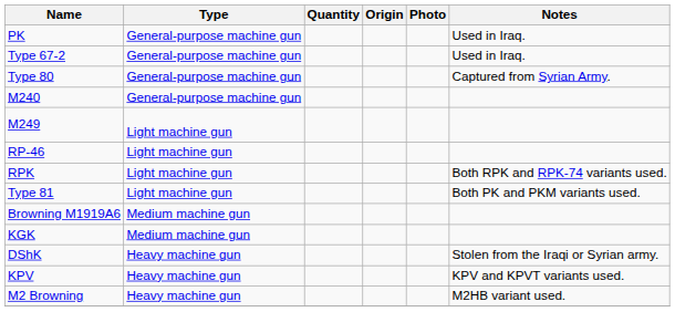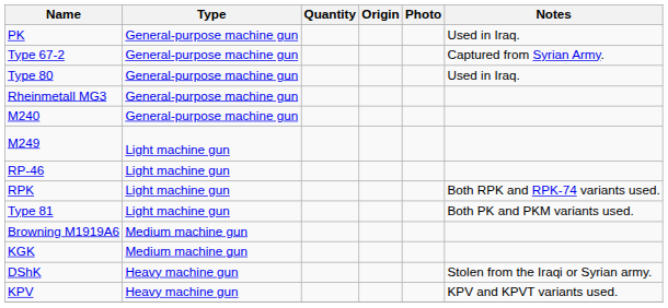 <table class="wikitable sortable" id="tableTempleWikiAl">
 <tr>
 <th>Name</th>
 <th>Type</th>
 <th>Quantity</th>
 <th>Origin</th>
 <th>Photo</th>
 <th>Notes</th>
 </tr>
 <tr>
 <td><a href='#'>PK</a></td>
 <td><a href='#'>General-purpose machine gun</a></td>
 <td></td>
 <td></td>
 <td></td>
 <td>Used in Iraq.</td>
 </tr>
 <tr>
 <td><a href='#'>Type 67-2</a></td>
 <td><a href='#'>General-purpose machine gun</a></td>
 <td></td>
 <td></td>
 <td></td>
-<td>Used in Iraq.</td>
+<td>Captured from <a href='#'>Syrian Army</a>.</td>
 </tr>
 <tr>
 <td><a href='#'>Type 80</a></td>
 <td><a href='#'>General-purpose machine gun</a></td>
 <td></td>
 <td></td>
 <td></td>
-<td>Captured from <a href='#'>Syrian Army</a>.</td>
+<td>Used in Iraq.</td>
+</tr>
+<tr>
+<td><a href='#'>Rheinmetall MG3</a></td>
+<td><a href='#'>General-purpose machine gun</a></td>
+<td></td>
+<td></td>
+<td></td>
+<td></td>
 </tr>
 <tr>
 <td><a href='#'>M240</a></td>
 <td><a href='#'>General-purpose machine gun</a></td>
 <td></td>
 <td></td>
 <td></td>
 <td></td>
 </tr>
 <tr>
 <td><a href='#'>M249</a></td>
 <td><br><a href='#'>Light machine gun</a></td>
 <td></td>
 <td></td>
 <td></td>
 <td></td>
 </tr>
 <tr>
 <td><a href='#'>RP-46</a></td>
 <td><a href='#'>Light machine gun</a></td>
 <td></td>
 <td></td>
 <td></td>
 <td></td>
 </tr>
 <tr>
 <td><a href='#'>RPK</a></td>
 <td><a href='#'>Light machine gun</a></td>
 <td></td>
 <td></td>
 <td></td>
 <td>Both RPK and <a href='#'>RPK-74</a> variants used.</td>
 </tr>
 <tr>
 <td><a href='#'>Type 81</a></td>
 <td><a href='#'>Light machine gun</a></td>
 <td></td>
 <td></td>
 <td></td>
 <td>Both PK and PKM variants used.</td>
 </tr>
 <tr>
 <td><a href='#'>Browning M1919A6</a></td>
 <td><a href='#'>Medium machine gun</a></td>
 <td></td>
 <td></td>
 <td></td>
 <td></td>
 </tr>
 <tr>
 <td><a href='#'>KGK</a></td>
 <td><a href='#'>Medium machine gun</a></td>
 <td></td>
 <td></td>
 <td></td>
 <td></td>
 </tr>
 <tr>
 <td><a href='#'>DShK</a></td>
 <td><a href='#'>Heavy machine gun</a></td>
 <td></td>
 <td></td>
 <td></td>
 <td>Stolen from the Iraqi or Syrian army.</td>
 </tr>
 <tr>
 <td><a href='#'>KPV</a></td>
 <td><a href='#'>Heavy machine gun</a></td>
 <td></td>
 <td></td>
 <td></td>
 <td>KPV and KPVT variants used.</td>
 </tr>
 <tr>
-<td><a href='#'>M2 Browning</a></td>
-<td><a href='#'>Heavy machine gun</a></td>
-<td></td>
-<td></td>
-<td></td>
-<td>M2HB variant used.</td>
-</tr>
-<tr>
 </tr>
 </table>
